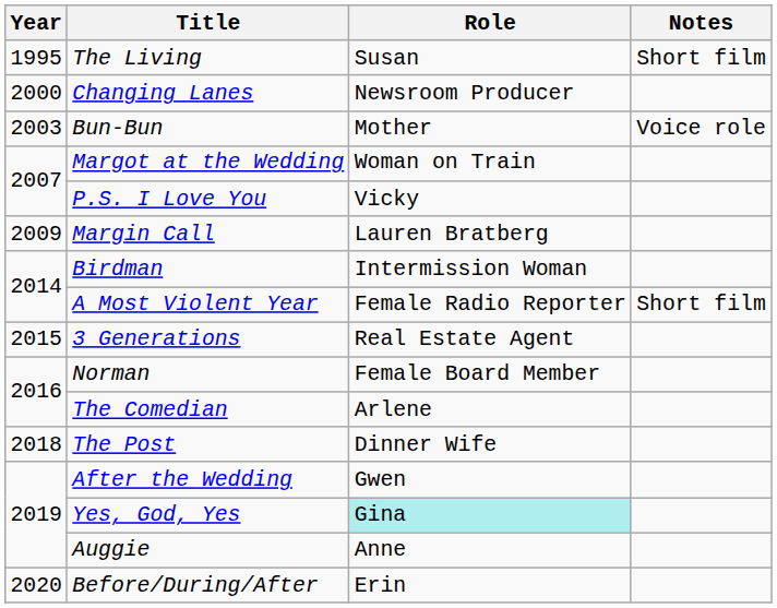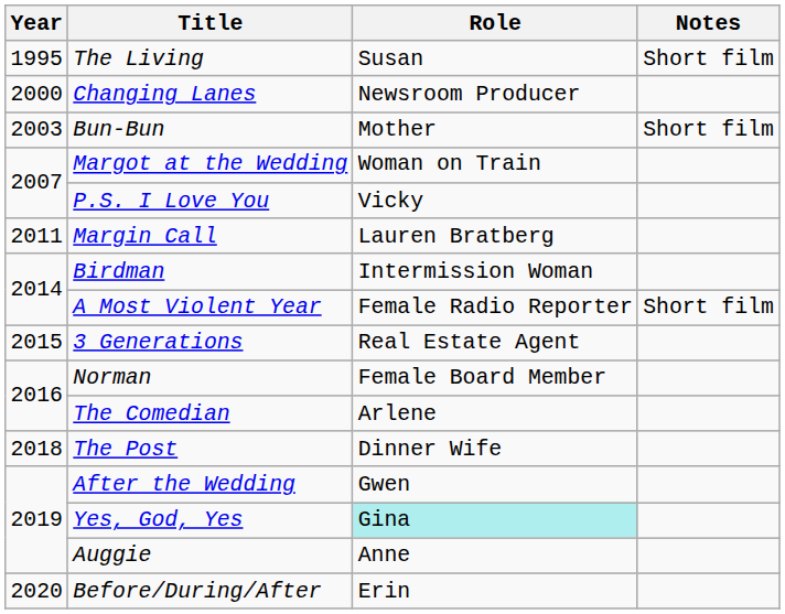 <table class="wikitable sortable">
 <tr>
 <th>Year</th>
 <th>Title</th>
 <th>Role</th>
 <th>Notes</th>
 </tr>
 <tr>
 <td>1995</td>
 <td><em>The Living</em></td>
 <td>Susan</td>
 <td>Short film</td>
 </tr>
 <tr>
 <td>2000</td>
 <td><em><a href='#'>Changing Lanes</a></em></td>
 <td>Newsroom Producer</td>
 <td></td>
 </tr>
 <tr>
 <td>2003</td>
 <td><em>Bun-Bun</em></td>
 <td>Mother</td>
-<td>Voice role</td>
+<td>Short film</td>
 </tr>
 <tr>
 <td rowspan="2">2007</td>
 <td><em><a href='#'>Margot at the Wedding</a></em></td>
 <td>Woman on Train</td>
 <td></td>
 </tr>
 <tr>
 <td><em><a href='#'>P.S. I Love You</a></em></td>
 <td>Vicky</td>
 <td></td>
 </tr>
 <tr>
-<td>2009</td>
+<td>2011</td>
 <td><em><a href='#'>Margin Call</a></em></td>
 <td>Lauren Bratberg</td>
 <td></td>
 </tr>
 <tr>
 <td rowspan="2">2014</td>
 <td><em><a href='#'>Birdman</a></em></td>
 <td>Intermission Woman</td>
 <td></td>
 </tr>
 <tr>
 <td><em><a href='#'>A Most Violent Year</a></em></td>
 <td>Female Radio Reporter</td>
 <td>Short film</td>
 </tr>
 <tr>
 <td>2015</td>
 <td><em><a href='#'>3 Generations</a></em></td>
 <td>Real Estate Agent</td>
 <td></td>
 </tr>
 <tr>
 <td rowspan="2">2016</td>
 <td><em>Norman</em></td>
 <td>Female Board Member</td>
 <td></td>
 </tr>
 <tr>
 <td><em><a href='#'>The Comedian</a></em></td>
 <td>Arlene</td>
 <td></td>
 </tr>
 <tr>
 <td>2018</td>
 <td><em><a href='#'>The Post</a></em></td>
 <td>Dinner Wife</td>
 <td></td>
 </tr>
 <tr>
 <td rowspan="3">2019</td>
 <td><em><a href='#'>After the Wedding</a></em></td>
 <td>Gwen</td>
 <td></td>
 </tr>
 <tr>
 <td><em><a href='#'>Yes, God, Yes</a></em></td>
 <td style="background: paleturquoise;">Gina</td>
 <td></td>
 </tr>
 <tr>
 <td><em>Auggie</em></td>
 <td>Anne</td>
 <td></td>
 </tr>
 <tr>
 <td>2020</td>
 <td><em>Before/During/After</em></td>
 <td>Erin</td>
 <td></td>
 </tr>
 </table>
